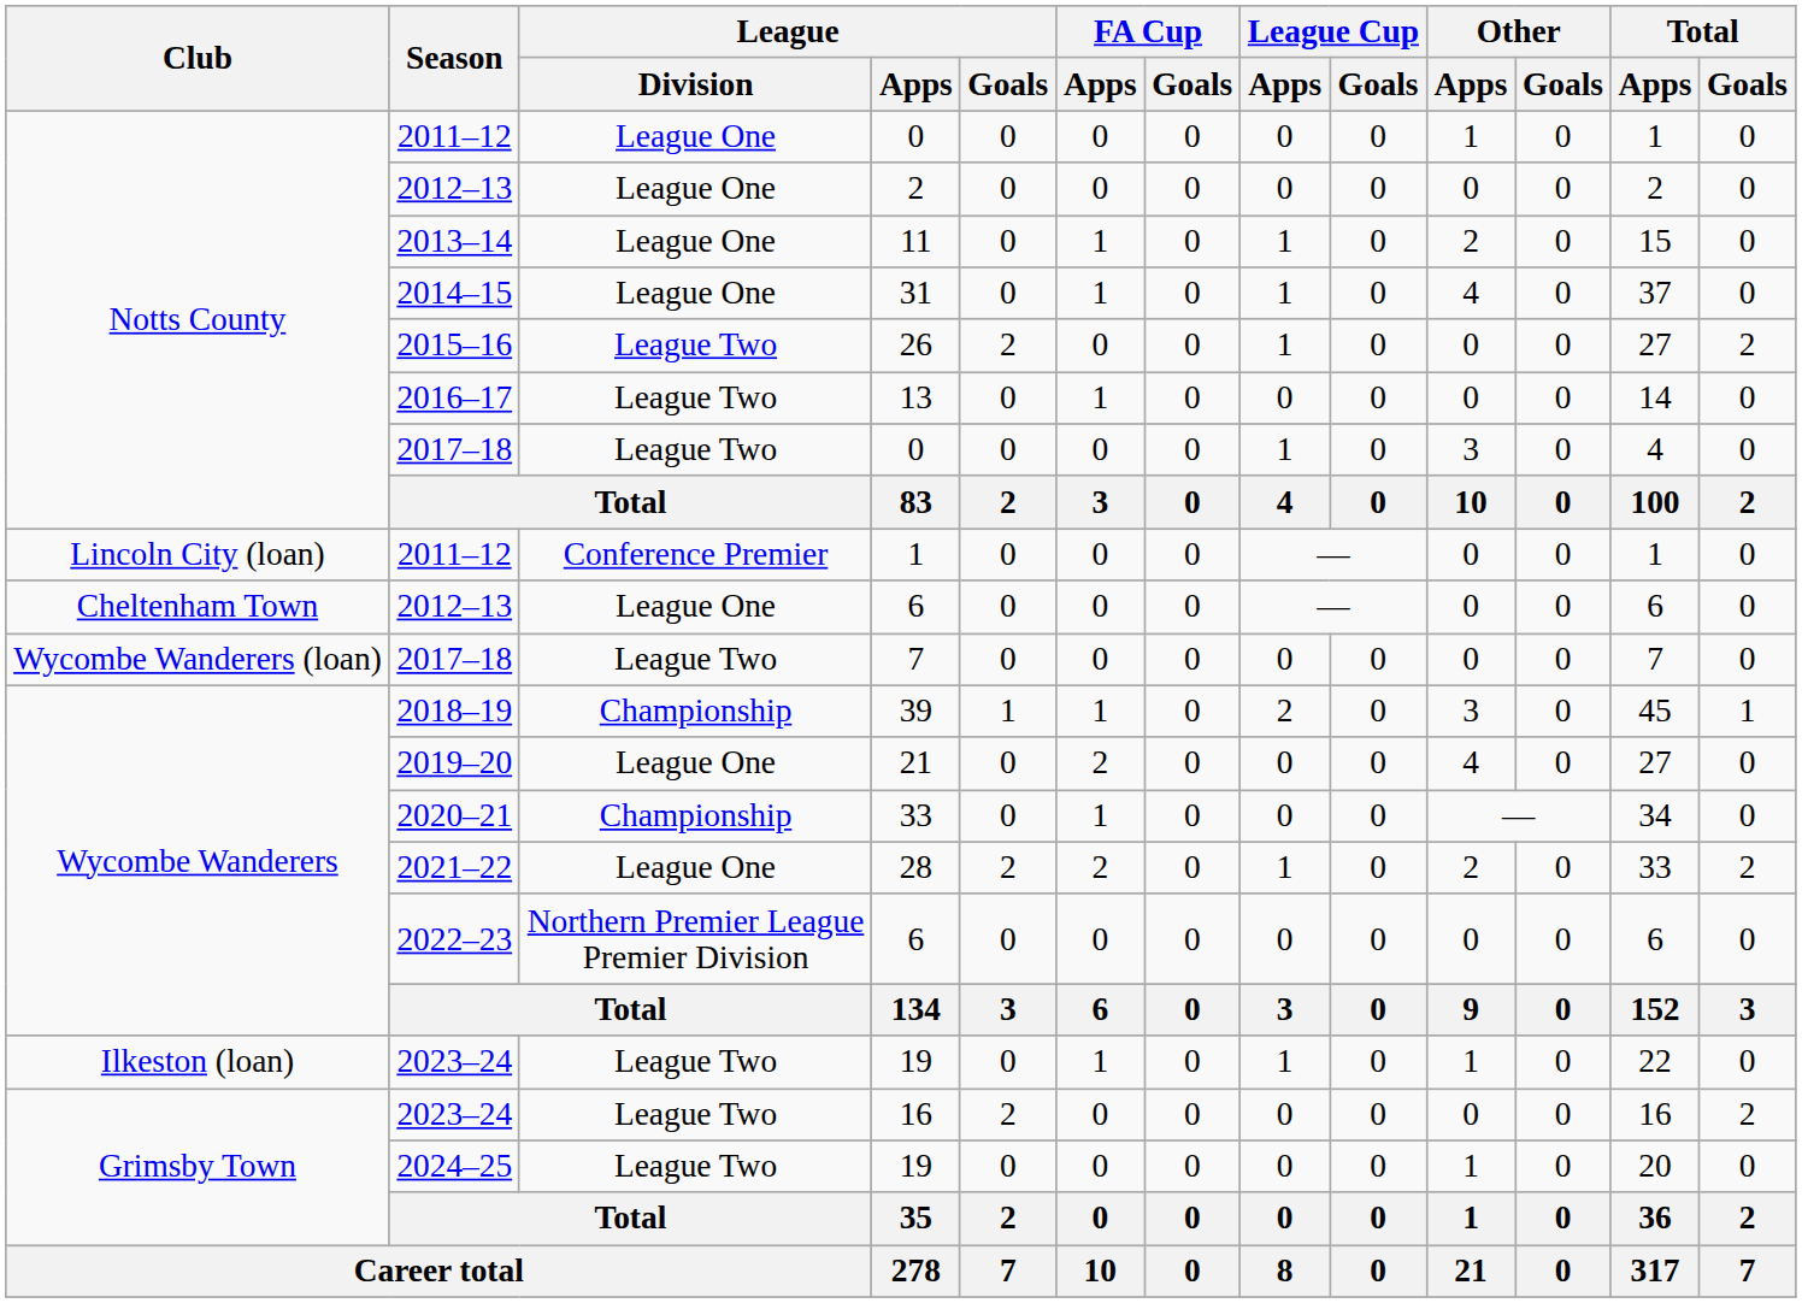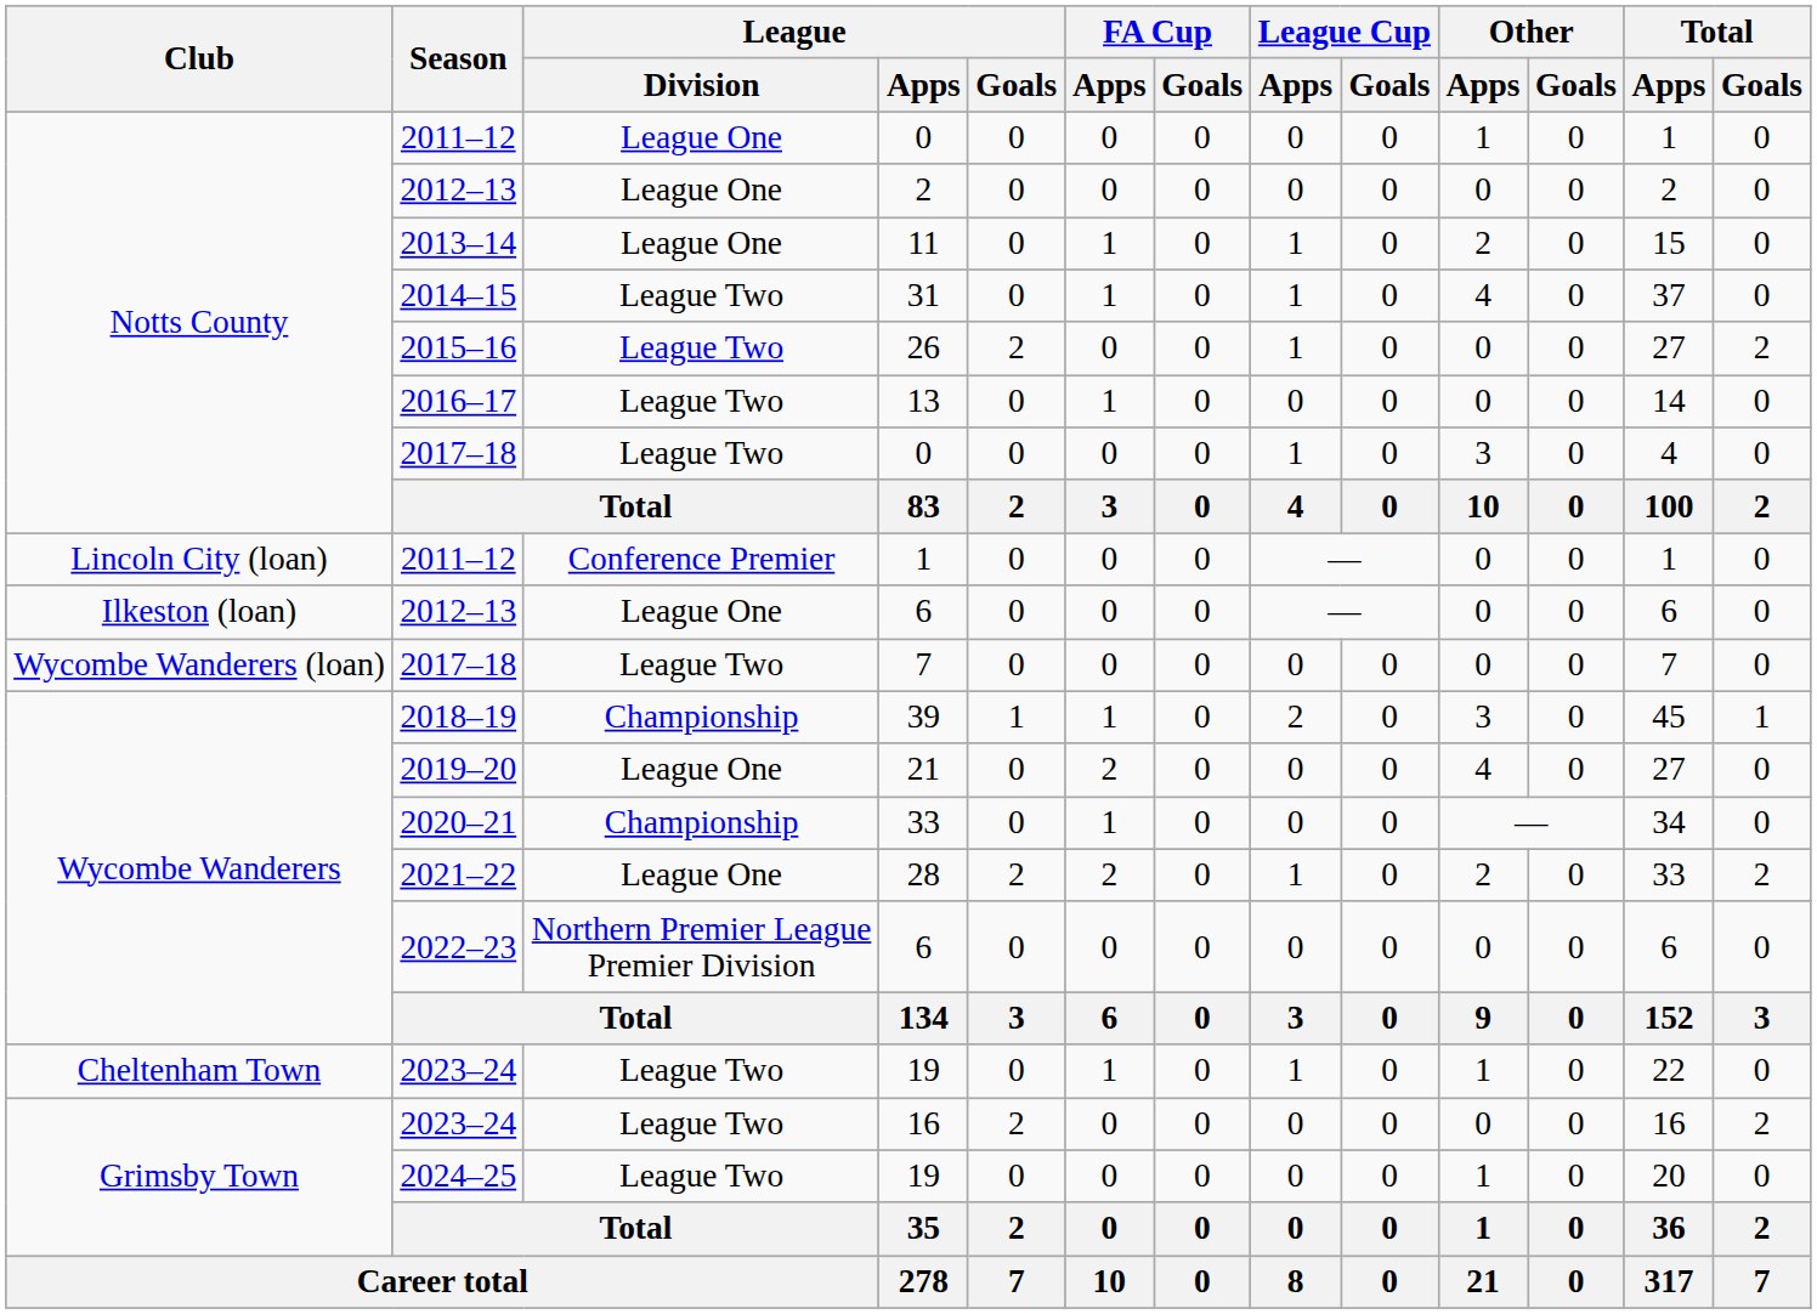 <table class="wikitable" style="text-align:center">
 <tr>
 <th rowspan="2">Club</th>
 <th rowspan="2">Season</th>
 <th colspan="3">League</th>
 <th colspan="2"><a href='#'>FA Cup</a></th>
 <th colspan="2"><a href='#'>League Cup</a></th>
 <th colspan="2">Other</th>
 <th colspan="2">Total</th>
 </tr>
 <tr>
 <th>Division</th>
 <th>Apps</th>
 <th>Goals</th>
 <th>Apps</th>
 <th>Goals</th>
 <th>Apps</th>
 <th>Goals</th>
 <th>Apps</th>
 <th>Goals</th>
 <th>Apps</th>
 <th>Goals</th>
 </tr>
 <tr>
 <td rowspan="8"><a href='#'>Notts County</a></td>
 <td><a href='#'>2011–12</a></td>
 <td><a href='#'>League One</a></td>
 <td>0</td>
 <td>0</td>
 <td>0</td>
 <td>0</td>
 <td>0</td>
 <td>0</td>
 <td>1</td>
 <td>0</td>
 <td>1</td>
 <td>0</td>
 </tr>
 <tr>
 <td><a href='#'>2012–13</a></td>
 <td>League One</td>
 <td>2</td>
 <td>0</td>
 <td>0</td>
 <td>0</td>
 <td>0</td>
 <td>0</td>
 <td>0</td>
 <td>0</td>
 <td>2</td>
 <td>0</td>
 </tr>
 <tr>
 <td><a href='#'>2013–14</a></td>
 <td>League One</td>
 <td>11</td>
 <td>0</td>
 <td>1</td>
 <td>0</td>
 <td>1</td>
 <td>0</td>
 <td>2</td>
 <td>0</td>
 <td>15</td>
 <td>0</td>
 </tr>
 <tr>
 <td><a href='#'>2014–15</a></td>
-<td>League One</td>
+<td>League Two</td>
 <td>31</td>
 <td>0</td>
 <td>1</td>
 <td>0</td>
 <td>1</td>
 <td>0</td>
 <td>4</td>
 <td>0</td>
 <td>37</td>
 <td>0</td>
 </tr>
 <tr>
 <td><a href='#'>2015–16</a></td>
 <td><a href='#'>League Two</a></td>
 <td>26</td>
 <td>2</td>
 <td>0</td>
 <td>0</td>
 <td>1</td>
 <td>0</td>
 <td>0</td>
 <td>0</td>
 <td>27</td>
 <td>2</td>
 </tr>
 <tr>
 <td><a href='#'>2016–17</a></td>
 <td>League Two</td>
 <td>13</td>
 <td>0</td>
 <td>1</td>
 <td>0</td>
 <td>0</td>
 <td>0</td>
 <td>0</td>
 <td>0</td>
 <td>14</td>
 <td>0</td>
 </tr>
 <tr>
 <td><a href='#'>2017–18</a></td>
 <td>League Two</td>
 <td>0</td>
 <td>0</td>
 <td>0</td>
 <td>0</td>
 <td>1</td>
 <td>0</td>
 <td>3</td>
 <td>0</td>
 <td>4</td>
 <td>0</td>
 </tr>
 <tr>
 <th colspan="2">Total</th>
 <th>83</th>
 <th>2</th>
 <th>3</th>
 <th>0</th>
 <th>4</th>
 <th>0</th>
 <th>10</th>
 <th>0</th>
 <th>100</th>
 <th>2</th>
 </tr>
 <tr>
 <td><a href='#'>Lincoln City</a> (loan)</td>
 <td><a href='#'>2011–12</a></td>
 <td><a href='#'>Conference Premier</a></td>
 <td>1</td>
 <td>0</td>
 <td>0</td>
 <td>0</td>
 <td colspan="2">—</td>
 <td>0</td>
 <td>0</td>
 <td>1</td>
 <td>0</td>
 </tr>
 <tr>
-<td><a href='#'>Cheltenham Town</a></td>
+<td><a href='#'>Ilkeston</a> (loan)</td>
 <td><a href='#'>2012–13</a></td>
 <td>League One</td>
 <td>6</td>
 <td>0</td>
 <td>0</td>
 <td>0</td>
 <td colspan="2">—</td>
 <td>0</td>
 <td>0</td>
 <td>6</td>
 <td>0</td>
 </tr>
 <tr>
 <td><a href='#'>Wycombe Wanderers</a> (loan)</td>
 <td><a href='#'>2017–18</a></td>
 <td>League Two</td>
 <td>7</td>
 <td>0</td>
 <td>0</td>
 <td>0</td>
 <td>0</td>
 <td>0</td>
 <td>0</td>
 <td>0</td>
 <td>7</td>
 <td>0</td>
 </tr>
 <tr>
 <td rowspan="6"><a href='#'>Wycombe Wanderers</a></td>
 <td><a href='#'>2018–19</a></td>
 <td><a href='#'>Championship</a></td>
 <td>39</td>
 <td>1</td>
 <td>1</td>
 <td>0</td>
 <td>2</td>
 <td>0</td>
 <td>3</td>
 <td>0</td>
 <td>45</td>
 <td>1</td>
 </tr>
 <tr>
 <td><a href='#'>2019–20</a></td>
 <td>League One</td>
 <td>21</td>
 <td>0</td>
 <td>2</td>
 <td>0</td>
 <td>0</td>
 <td>0</td>
 <td>4</td>
 <td>0</td>
 <td>27</td>
 <td>0</td>
 </tr>
 <tr>
 <td><a href='#'>2020–21</a></td>
 <td><a href='#'>Championship</a></td>
 <td>33</td>
 <td>0</td>
 <td>1</td>
 <td>0</td>
 <td>0</td>
 <td>0</td>
 <td colspan="2">—</td>
 <td>34</td>
 <td>0</td>
 </tr>
 <tr>
 <td><a href='#'>2021–22</a></td>
 <td>League One</td>
 <td>28</td>
 <td>2</td>
 <td>2</td>
 <td>0</td>
 <td>1</td>
 <td>0</td>
 <td>2</td>
 <td>0</td>
 <td>33</td>
 <td>2</td>
 </tr>
 <tr>
 <td><a href='#'>2022–23</a></td>
 <td><a href='#'>Northern Premier League</a><br>Premier Division</td>
 <td>6</td>
 <td>0</td>
 <td>0</td>
 <td>0</td>
 <td>0</td>
 <td>0</td>
 <td>0</td>
 <td>0</td>
 <td>6</td>
 <td>0</td>
 </tr>
 <tr>
 <th colspan="2">Total</th>
 <th>134</th>
 <th>3</th>
 <th>6</th>
 <th>0</th>
 <th>3</th>
 <th>0</th>
 <th>9</th>
 <th>0</th>
 <th>152</th>
 <th>3</th>
 </tr>
 <tr>
-<td><a href='#'>Ilkeston</a> (loan)</td>
+<td><a href='#'>Cheltenham Town</a></td>
 <td><a href='#'>2023–24</a></td>
 <td>League Two</td>
 <td>19</td>
 <td>0</td>
 <td>1</td>
 <td>0</td>
 <td>1</td>
 <td>0</td>
 <td>1</td>
 <td>0</td>
 <td>22</td>
 <td>0</td>
 </tr>
 <tr>
 <td rowspan="3"><a href='#'>Grimsby Town</a></td>
 <td><a href='#'>2023–24</a></td>
 <td>League Two</td>
 <td>16</td>
 <td>2</td>
 <td>0</td>
 <td>0</td>
 <td>0</td>
 <td>0</td>
 <td>0</td>
 <td>0</td>
 <td>16</td>
 <td>2</td>
 </tr>
 <tr>
 <td><a href='#'>2024–25</a></td>
 <td>League Two</td>
 <td>19</td>
 <td>0</td>
 <td>0</td>
 <td>0</td>
 <td>0</td>
 <td>0</td>
 <td>1</td>
 <td>0</td>
 <td>20</td>
 <td>0</td>
 </tr>
 <tr>
 <th colspan="2">Total</th>
 <th>35</th>
 <th>2</th>
 <th>0</th>
 <th>0</th>
 <th>0</th>
 <th>0</th>
 <th>1</th>
 <th>0</th>
 <th>36</th>
 <th>2</th>
 </tr>
 <tr>
 <th colspan="3">Career total</th>
 <th>278</th>
 <th>7</th>
 <th>10</th>
 <th>0</th>
 <th>8</th>
 <th>0</th>
 <th>21</th>
 <th>0</th>
 <th>317</th>
 <th>7</th>
 </tr>
 </table>
